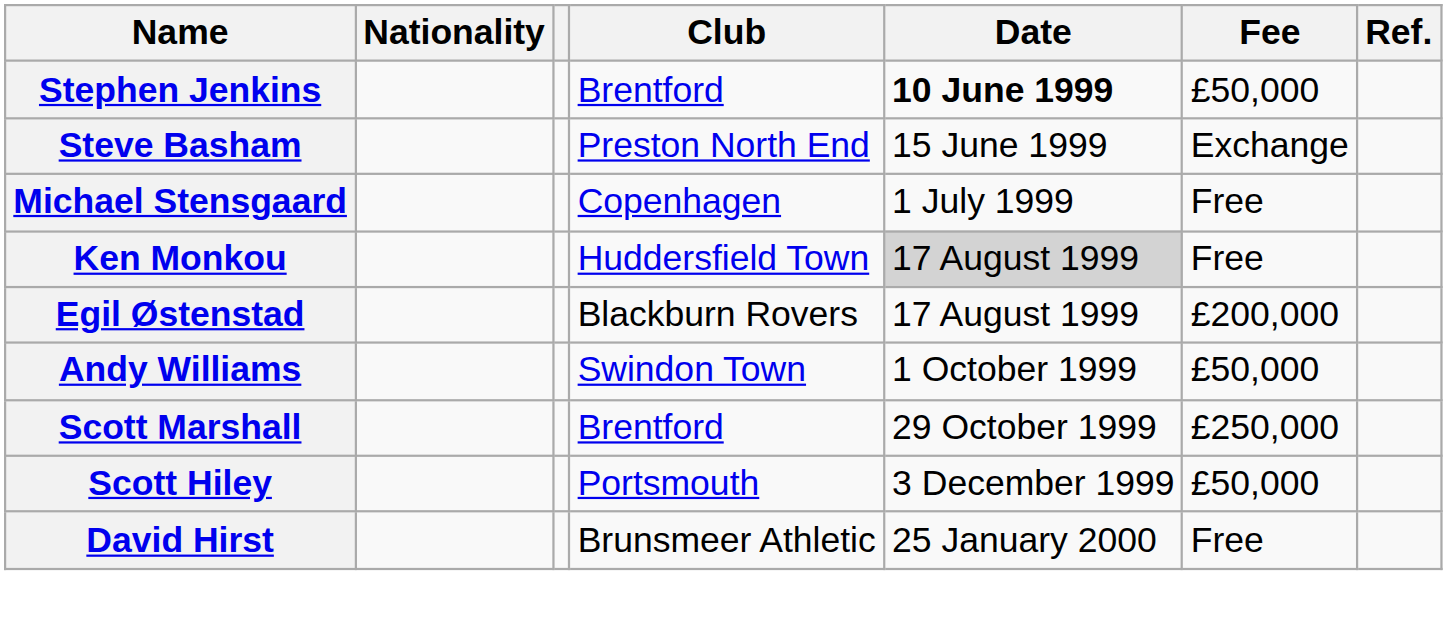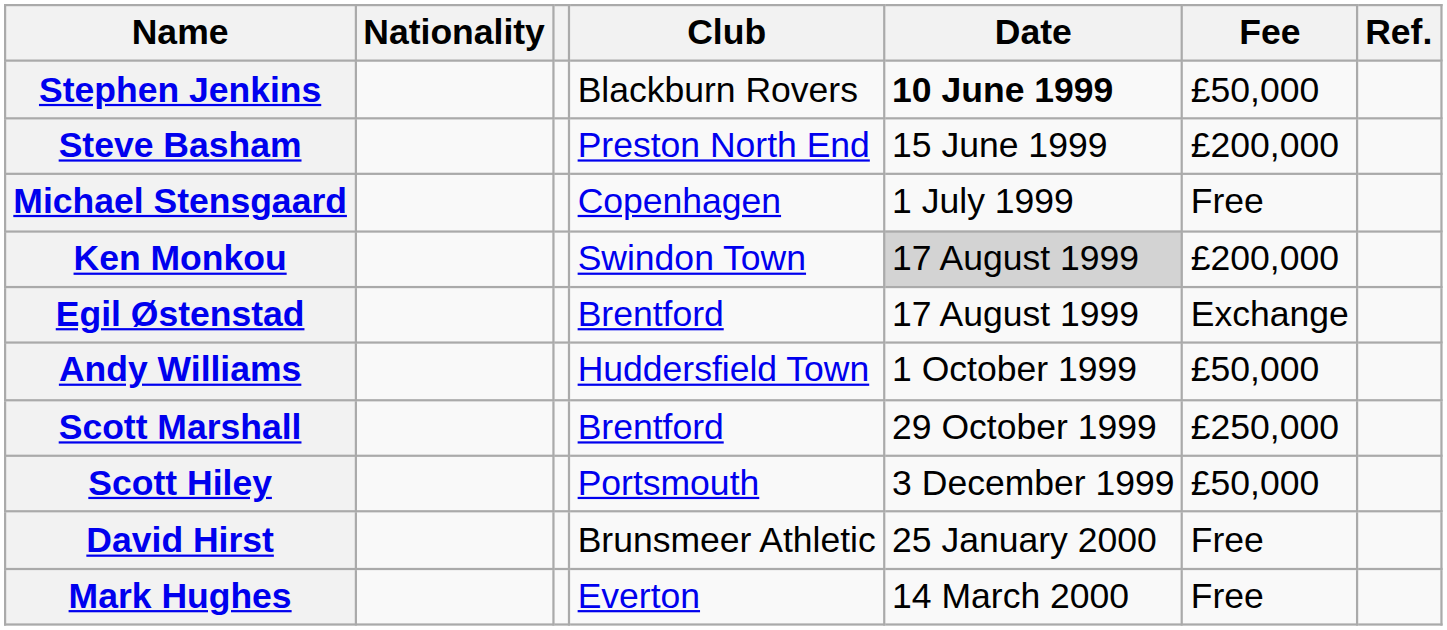 <table class="wikitable plainrowheaders">
 <tr>
 <th scope="col">Name</th>
 <th scope="col">Nationality</th>
 <th scope="col"></th>
 <th scope="col">Club</th>
 <th scope="col">Date</th>
 <th scope="col">Fee</th>
 <th scope="col">Ref.</th>
 </tr>
 <tr>
 <th scope="row"><a href='#'>Stephen Jenkins</a></th>
 <td></td>
 <td align="center"></td>
-<td> <a href='#'>Brentford</a></td>
+<td> Blackburn Rovers</td>
 <td><strong>10 June 1999</strong></td>
 <td>£50,000</td>
 <td align="center"></td>
 </tr>
 <tr>
 <th scope="row"><a href='#'>Steve Basham</a></th>
 <td></td>
 <td align="center"></td>
 <td> <a href='#'>Preston North End</a></td>
 <td>15 June 1999</td>
-<td>Exchange</td>
+<td>£200,000</td>
 <td align="center"></td>
 </tr>
 <tr>
 <th scope="row"><a href='#'>Michael Stensgaard</a></th>
 <td></td>
 <td align="center"></td>
 <td> <a href='#'>Copenhagen</a></td>
 <td>1 July 1999</td>
 <td>Free</td>
 <td align="center"></td>
 </tr>
 <tr>
 <th scope="row"><a href='#'>Ken Monkou</a></th>
 <td></td>
 <td align="center"></td>
-<td> <a href='#'>Huddersfield Town</a></td>
+<td> <a href='#'>Swindon Town</a></td>
 <td style="background: lightgrey;">17 August 1999</td>
-<td>Free</td>
+<td>£200,000</td>
 <td align="center"></td>
 </tr>
 <tr>
 <th scope="row"><a href='#'>Egil Østenstad</a></th>
 <td></td>
 <td align="center"></td>
-<td> Blackburn Rovers</td>
+<td> <a href='#'>Brentford</a></td>
 <td>17 August 1999</td>
-<td>£200,000</td>
+<td>Exchange</td>
 <td align="center"></td>
 </tr>
 <tr>
 <th scope="row"><a href='#'>Andy Williams</a></th>
 <td></td>
 <td align="center"></td>
-<td> <a href='#'>Swindon Town</a></td>
+<td> <a href='#'>Huddersfield Town</a></td>
 <td>1 October 1999</td>
 <td>£50,000</td>
 <td align="center"></td>
 </tr>
 <tr>
 <th scope="row"><a href='#'>Scott Marshall</a></th>
 <td></td>
 <td align="center"></td>
 <td> <a href='#'>Brentford</a></td>
 <td>29 October 1999</td>
 <td>£250,000</td>
 <td align="center"></td>
 </tr>
 <tr>
 <th scope="row"><a href='#'>Scott Hiley</a></th>
 <td></td>
 <td align="center"></td>
 <td> <a href='#'>Portsmouth</a></td>
 <td>3 December 1999</td>
 <td>£50,000</td>
 <td align="center"></td>
 </tr>
 <tr>
 <th scope="row"><a href='#'>David Hirst</a></th>
 <td></td>
 <td align="center"></td>
 <td> Brunsmeer Athletic</td>
 <td>25 January 2000</td>
 <td>Free</td>
 <td align="center"></td>
 </tr>
+<tr>
+<th scope="row"><a href='#'>Mark Hughes</a></th>
+<td></td>
+<td align="center"></td>
+<td> <a href='#'>Everton</a></td>
+<td>14 March 2000</td>
+<td>Free</td>
+<td align="center"></td>
+</tr>
 </table>
